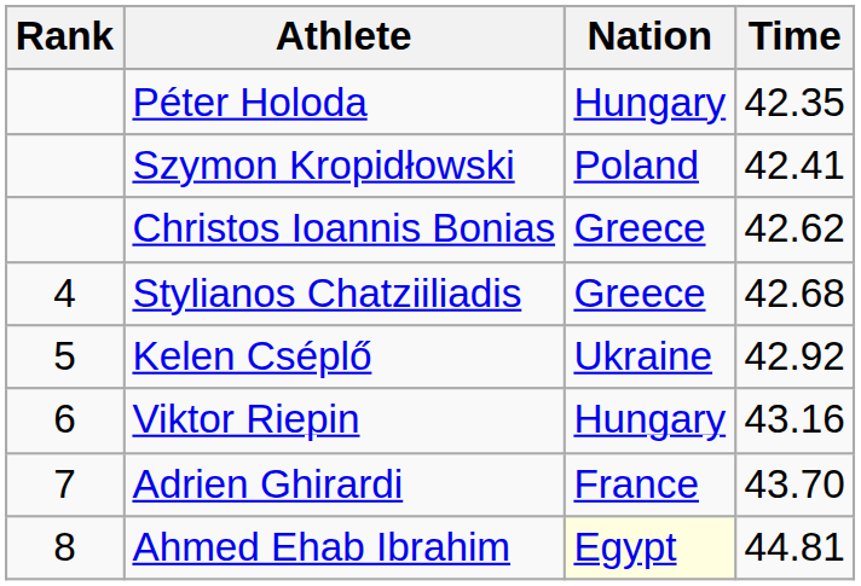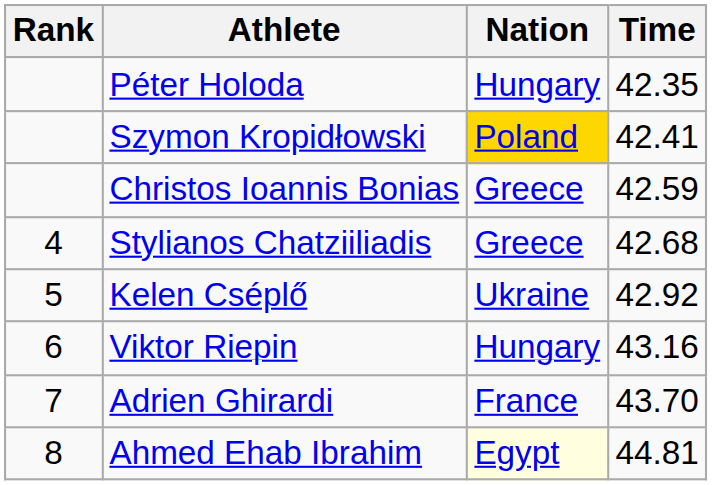 <table class="wikitable sortable" style="text-align:center">
 <tr>
 <th>Rank</th>
 <th>Athlete</th>
 <th>Nation</th>
 <th>Time</th>
 </tr>
 <tr>
 <td></td>
 <td align=left><a href='#'>Péter Holoda</a></td>
 <td align=left> <a href='#'>Hungary</a></td>
 <td>42.35</td>
 </tr>
 <tr>
 <td></td>
 <td align=left><a href='#'>Szymon Kropidłowski</a></td>
-<td align=left> <a href='#'>Poland</a></td>
+<td align=left style="background: gold;"> <a href='#'>Poland</a></td>
 <td>42.41</td>
 </tr>
 <tr>
 <td></td>
 <td align=left><a href='#'>Christos Ioannis Bonias</a></td>
 <td align=left> <a href='#'>Greece</a></td>
-<td>42.62</td>
+<td>42.59</td>
 </tr>
 <tr>
 <td>4</td>
 <td align=left><a href='#'>Stylianos Chatziiliadis</a></td>
 <td align=left> <a href='#'>Greece</a></td>
 <td>42.68</td>
 </tr>
 <tr>
 <td>5</td>
 <td align=left><a href='#'>Kelen Cséplő</a></td>
 <td align=left> <a href='#'>Ukraine</a></td>
 <td>42.92</td>
 </tr>
 <tr>
 <td>6</td>
 <td align=left><a href='#'>Viktor Riepin</a></td>
 <td align=left> <a href='#'>Hungary</a></td>
 <td>43.16</td>
 </tr>
 <tr>
 <td>7</td>
 <td align=left><a href='#'>Adrien Ghirardi</a></td>
 <td align=left> <a href='#'>France</a></td>
 <td>43.70</td>
 </tr>
 <tr>
 <td>8</td>
 <td align=left><a href='#'>Ahmed Ehab Ibrahim</a></td>
 <td align=left style="background: lightyellow;"> <a href='#'>Egypt</a></td>
 <td>44.81</td>
 </tr>
 </table>
